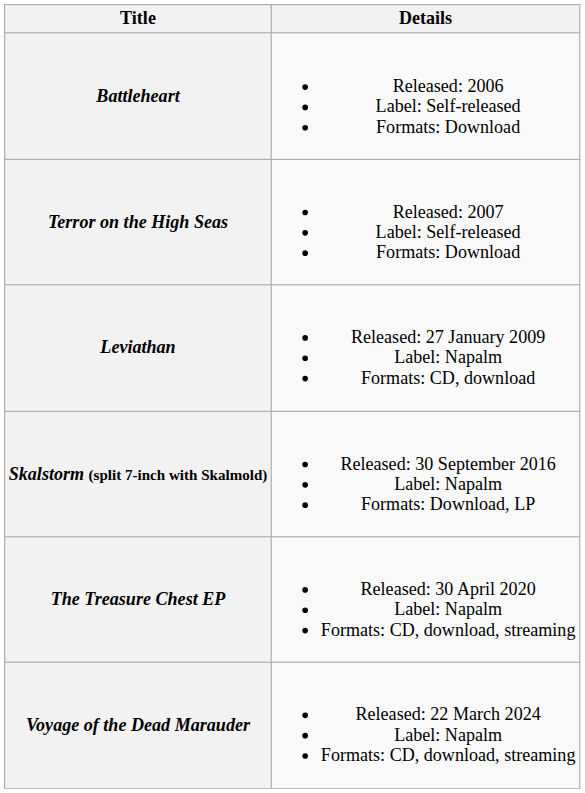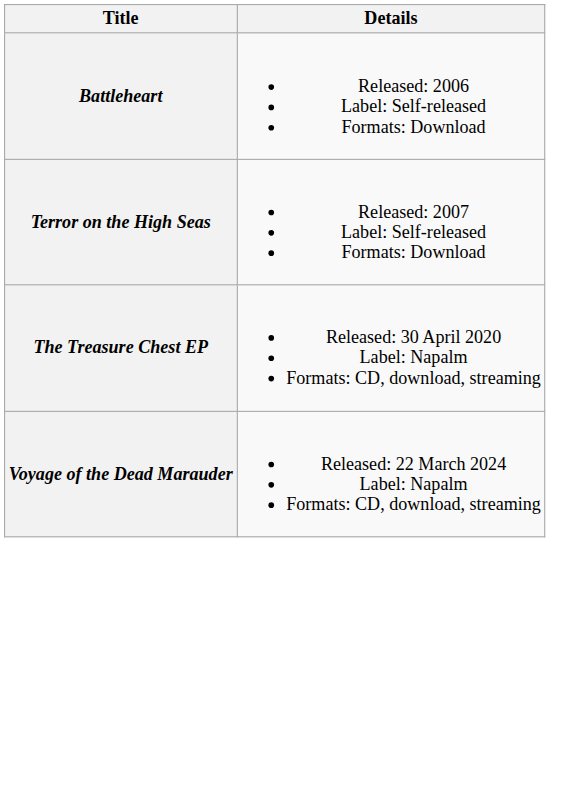 <table class="wikitable plainrowheaders" style="text-align: center;">
 <tr>
 <th scope="col">Title</th>
 <th scope="col">Details</th>
 </tr>
 <tr>
 <th scope="row"><em>Battleheart</em></th>
 <td><br><ul><li>Released: 2006</li><li>Label: Self-released</li><li>Formats: Download</li></ul></td>
 </tr>
 <tr>
 <th scope="row"><em>Terror on the High Seas</em></th>
 <td><br><ul><li>Released: 2007</li><li>Label: Self-released</li><li>Formats: Download</li></ul></td>
 </tr>
 <tr>
-<th scope="row"><em>Leviathan</em></th>
-<td><br><ul><li>Released: 27 January 2009</li><li>Label: Napalm</li><li>Formats: CD, download</li></ul></td>
-</tr>
-<tr>
-<th scope="row"><em>Skalstorm</em> <small>(split 7-inch with Skalmold)</small></th>
-<td><br><ul><li>Released: 30 September 2016</li><li>Label: Napalm</li><li>Formats: Download, LP</li></ul></td>
-</tr>
-<tr>
 <th scope="row"><em>The Treasure Chest EP</em></th>
 <td><br><ul><li>Released: 30 April 2020</li><li>Label: Napalm</li><li>Formats: CD, download, streaming</li></ul></td>
 </tr>
 <tr>
 <th scope="row"><em>Voyage of the Dead Marauder</em></th>
 <td><br><ul><li>Released: 22 March 2024</li><li>Label: Napalm</li><li>Formats: CD, download, streaming</li></ul></td>
 </tr>
 </table>
